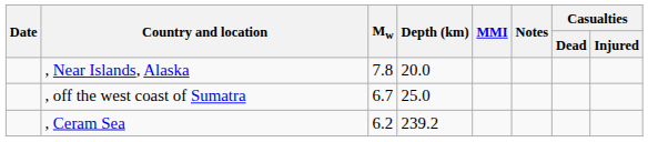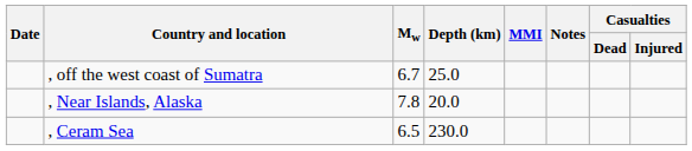 <table class="wikitable sortable sort-under" style="border:1px black; margin-left:1em;">
 <tr>
 <th rowspan="2"><small>Date</small></th>
 <th rowspan="2" style="width: 310px"><small>Country and location</small></th>
 <th rowspan="2"><small>M<sub>w</sub></small></th>
 <th rowspan="2"><small>Depth (km)</small></th>
 <th rowspan="2"><small><a href='#'>MMI</a></small></th>
 <th rowspan="2" class="unsortable"><small>Notes</small></th>
 <th colspan="2"><small>Casualties</small></th>
 </tr>
 <tr>
 <th><small>Dead</small></th>
 <th><small>Injured</small></th>
 </tr>
 <tr>
 <td></td>
+<td>, off the west coast of <a href='#'>Sumatra</a></td>
+<td>6.7</td>
+<td>25.0</td>
+<td></td>
+<td></td>
+<td></td>
+<td></td>
+</tr>
+<tr>
+<td></td>
 <td>, <a href='#'>Near Islands</a>, <a href='#'>Alaska</a></td>
 <td>7.8</td>
 <td>20.0</td>
 <td></td>
 <td></td>
 <td></td>
 <td></td>
 </tr>
 <tr>
 <td></td>
-<td>, off the west coast of <a href='#'>Sumatra</a></td>
-<td>6.7</td>
-<td>25.0</td>
-<td></td>
-<td></td>
-<td></td>
-<td></td>
-</tr>
-<tr>
-<td></td>
 <td>, <a href='#'>Ceram Sea</a></td>
-<td>6.2</td>
-<td>239.2</td>
+<td>6.5</td>
+<td>230.0</td>
 <td></td>
 <td></td>
 <td></td>
 <td></td>
 </tr>
 </table>
